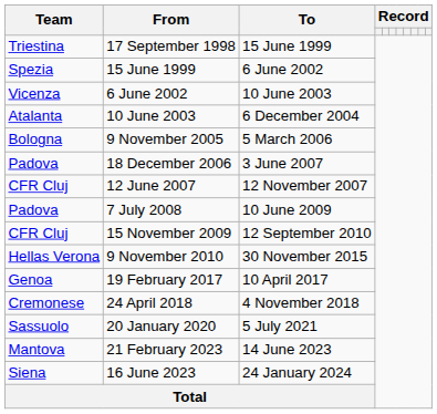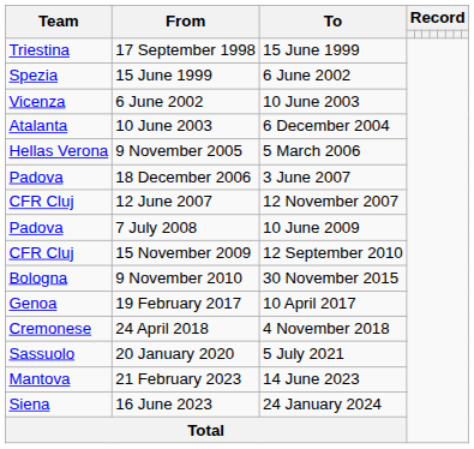 <table class="wikitable" style="text-align: center">
 <tr>
 <th rowspan="2">Team</th>
 <th rowspan="2">From</th>
 <th rowspan="2">To</th>
 <th colspan="8">Record</th>
 </tr>
 <tr>
 <th></th>
 <th></th>
 <th></th>
 <th></th>
 <th></th>
 <th></th>
 <th></th>
 <th></th>
 </tr>
 <tr>
 <td align=left> <a href='#'>Triestina</a></td>
 <td align=left>17 September 1998</td>
 <td align=left>15 June 1999<br></td>
 </tr>
 <tr>
 <td align=left> <a href='#'>Spezia</a></td>
 <td align=left>15 June 1999</td>
 <td align=left>6 June 2002<br></td>
 </tr>
 <tr>
 <td align=left> <a href='#'>Vicenza</a></td>
 <td align=left>6 June 2002</td>
 <td align=left>10 June 2003<br></td>
 </tr>
 <tr>
 <td align=left> <a href='#'>Atalanta</a></td>
 <td align=left>10 June 2003</td>
 <td align=left>6 December 2004<br></td>
 </tr>
 <tr>
-<td align=left> <a href='#'>Bologna</a></td>
+<td align=left> <a href='#'>Hellas Verona</a></td>
 <td align=left>9 November 2005</td>
 <td align=left>5 March 2006<br></td>
 </tr>
 <tr>
 <td align=left> <a href='#'>Padova</a></td>
 <td align=left>18 December 2006</td>
 <td align=left>3 June 2007<br></td>
 </tr>
 <tr>
 <td align=left> <a href='#'>CFR Cluj</a></td>
 <td align=left>12 June 2007</td>
 <td align=left>12 November 2007<br></td>
 </tr>
 <tr>
 <td align=left> <a href='#'>Padova</a></td>
 <td align=left>7 July 2008</td>
 <td align=left>10 June 2009<br></td>
 </tr>
 <tr>
 <td align=left> <a href='#'>CFR Cluj</a></td>
 <td align=left>15 November 2009</td>
 <td align=left>12 September 2010<br></td>
 </tr>
 <tr>
-<td align=left> <a href='#'>Hellas Verona</a></td>
+<td align=left> <a href='#'>Bologna</a></td>
 <td align=left>9 November 2010</td>
 <td align=left>30 November 2015<br></td>
 </tr>
 <tr>
 <td align=left> <a href='#'>Genoa</a></td>
 <td align=left>19 February 2017</td>
 <td align=left>10 April 2017<br></td>
 </tr>
 <tr>
 <td align=left> <a href='#'>Cremonese</a></td>
 <td align=left>24 April 2018</td>
 <td align=left>4 November 2018<br></td>
 </tr>
 <tr>
 <td align=left> <a href='#'>Sassuolo</a></td>
 <td align=left>20 January 2020</td>
 <td align=left>5 July 2021<br></td>
 </tr>
 <tr>
 <td align=left> <a href='#'>Mantova</a></td>
 <td align=left>21 February 2023</td>
 <td align=left>14 June 2023<br></td>
 </tr>
 <tr>
 <td align=left> <a href='#'>Siena</a></td>
 <td align=left>16 June 2023</td>
 <td align=left>24 January 2024<br></td>
 </tr>
 <tr>
 <th colspan="3">Total<br></th>
 </tr>
 </table>
